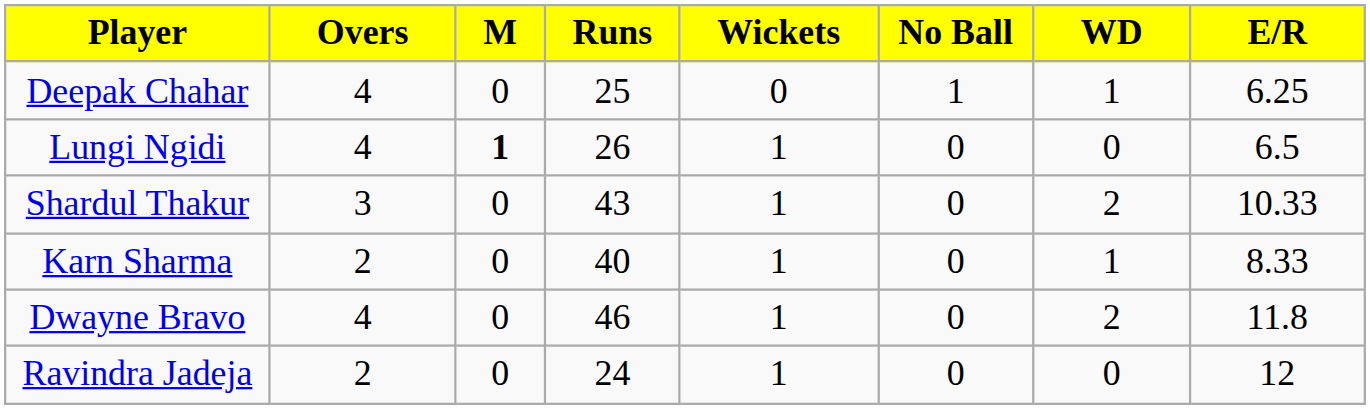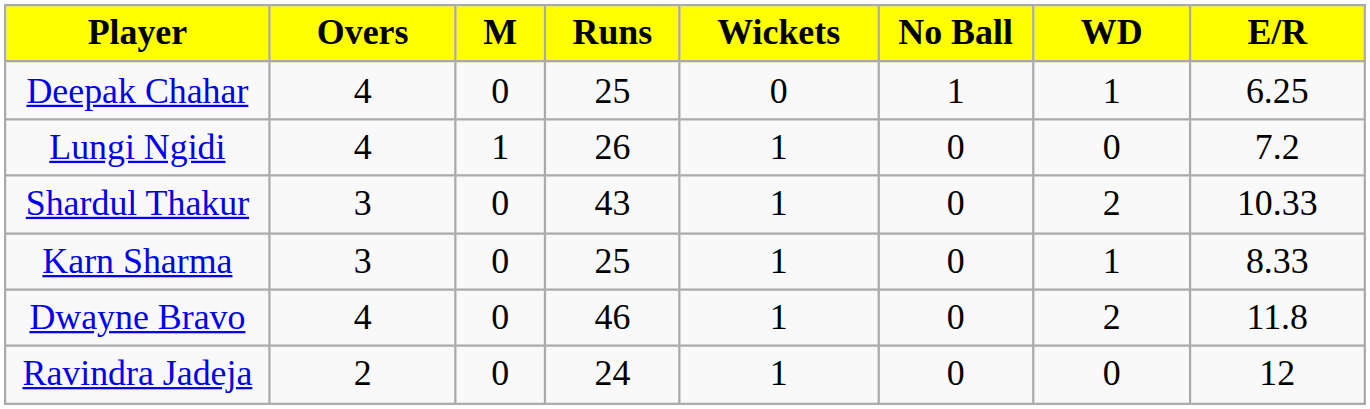 <table class="wikitable sortable nowrap"  style="text-align:center">
 <tr>
 <th style="width:6%;background:yellow; color:black;">Player</th>
 <th style="width:4%;background:yellow; color:black;">Overs</th>
 <th style="width:2%;background:yellow; color:black;">M</th>
 <th style="width:2%;background:yellow; color:black;">Runs</th>
 <th style="width:3%;background:yellow; color:black;">Wickets</th>
 <th style="width:4%;background:yellow; color:black;">No Ball</th>
 <th style="width:4%;background:yellow; color:black;">WD</th>
 <th style="width:4%;background:yellow; color:black;">E/R</th>
 </tr>
 <tr>
 <td><a href='#'>Deepak Chahar</a></td>
 <td>4</td>
 <td>0</td>
 <td>25</td>
 <td>0</td>
 <td>1</td>
 <td>1</td>
 <td>6.25</td>
 </tr>
 <tr>
 <td><a href='#'>Lungi Ngidi</a></td>
 <td>4</td>
-<td><strong>1</strong></td>
+<td>1</td>
 <td>26</td>
 <td>1</td>
 <td>0</td>
 <td>0</td>
-<td>6.5</td>
+<td>7.2</td>
 </tr>
 <tr>
 <td><a href='#'>Shardul Thakur</a></td>
 <td>3</td>
 <td>0</td>
 <td>43</td>
 <td>1</td>
 <td>0</td>
 <td>2</td>
 <td>10.33</td>
 </tr>
 <tr>
 <td><a href='#'>Karn Sharma</a></td>
-<td>2</td>
+<td>3</td>
 <td>0</td>
-<td>40</td>
+<td>25</td>
 <td>1</td>
 <td>0</td>
 <td>1</td>
 <td>8.33</td>
 </tr>
 <tr>
 <td><a href='#'>Dwayne Bravo</a></td>
 <td>4</td>
 <td>0</td>
 <td>46</td>
 <td>1</td>
 <td>0</td>
 <td>2</td>
 <td>11.8</td>
 </tr>
 <tr>
 <td><a href='#'>Ravindra Jadeja</a></td>
 <td>2</td>
 <td>0</td>
 <td>24</td>
 <td>1</td>
 <td>0</td>
 <td>0</td>
 <td>12</td>
 </tr>
 </table>
